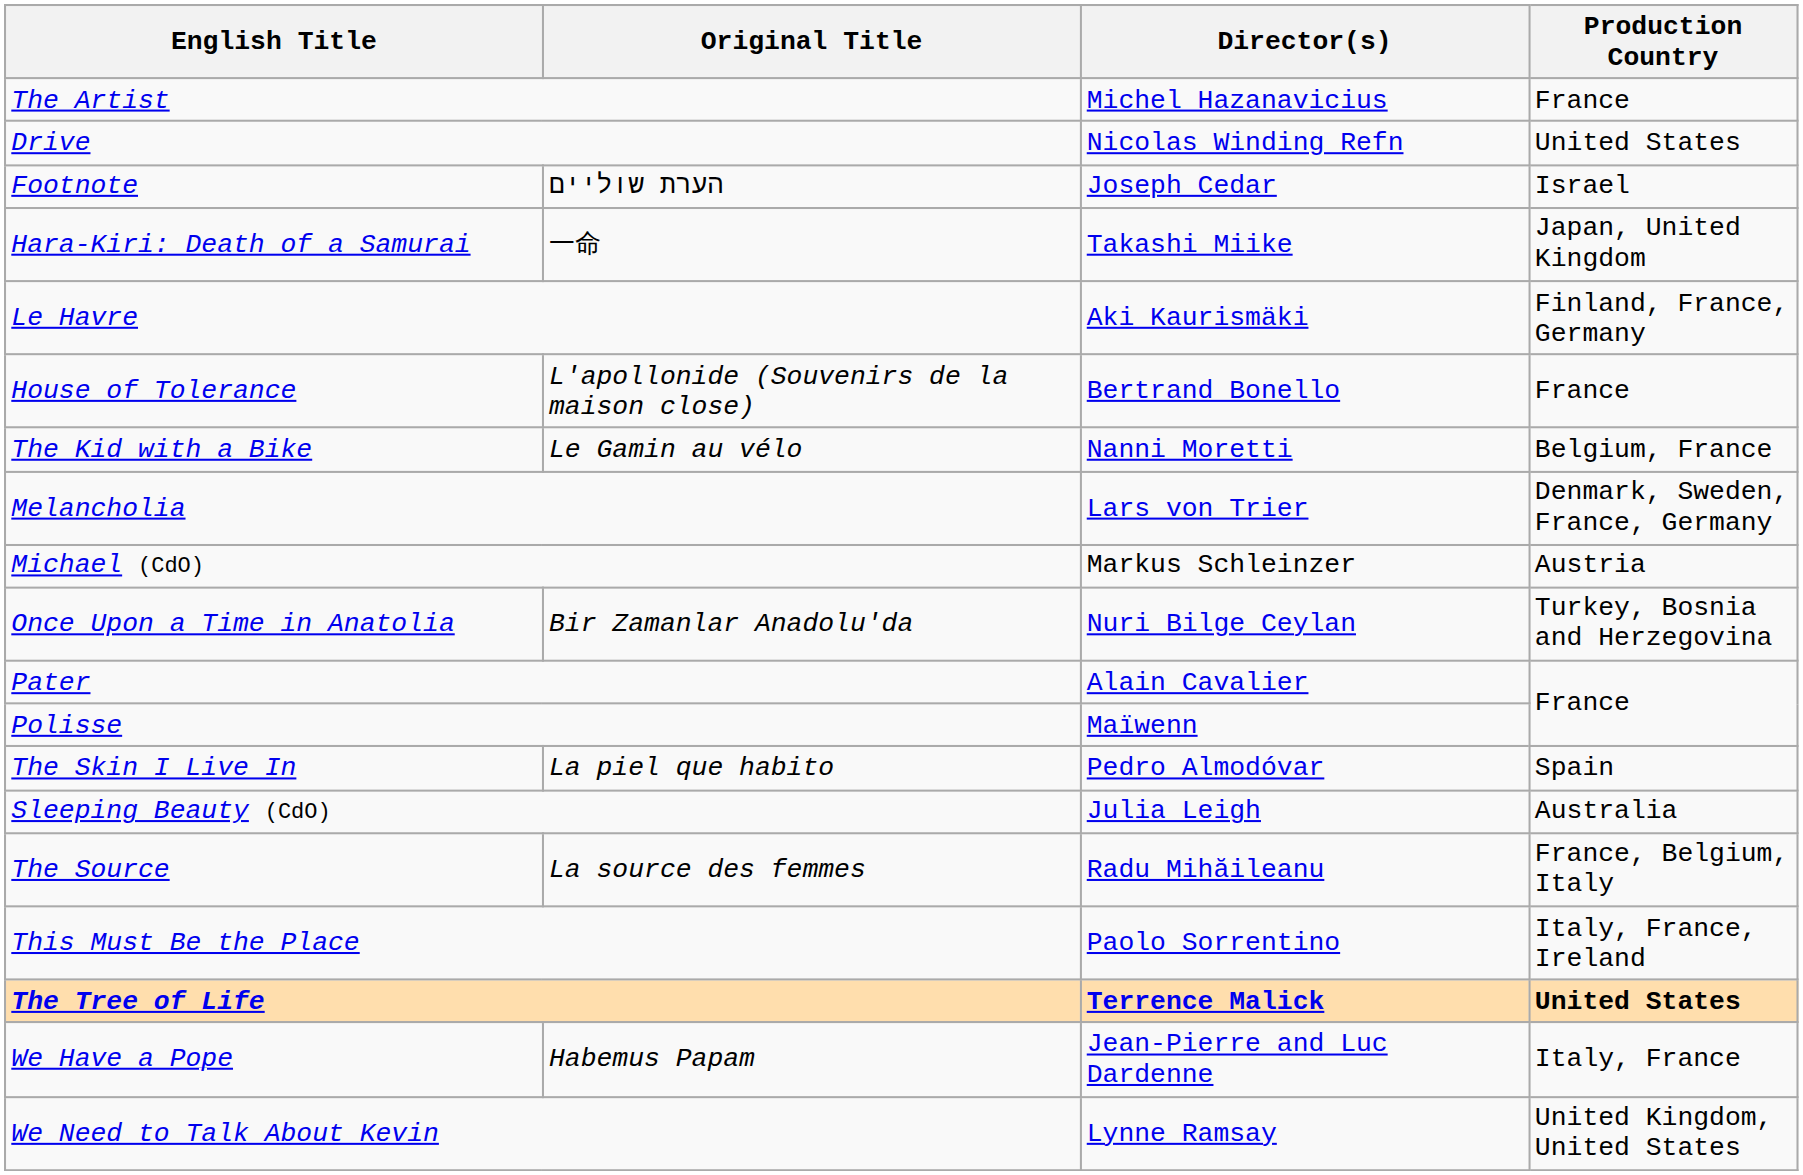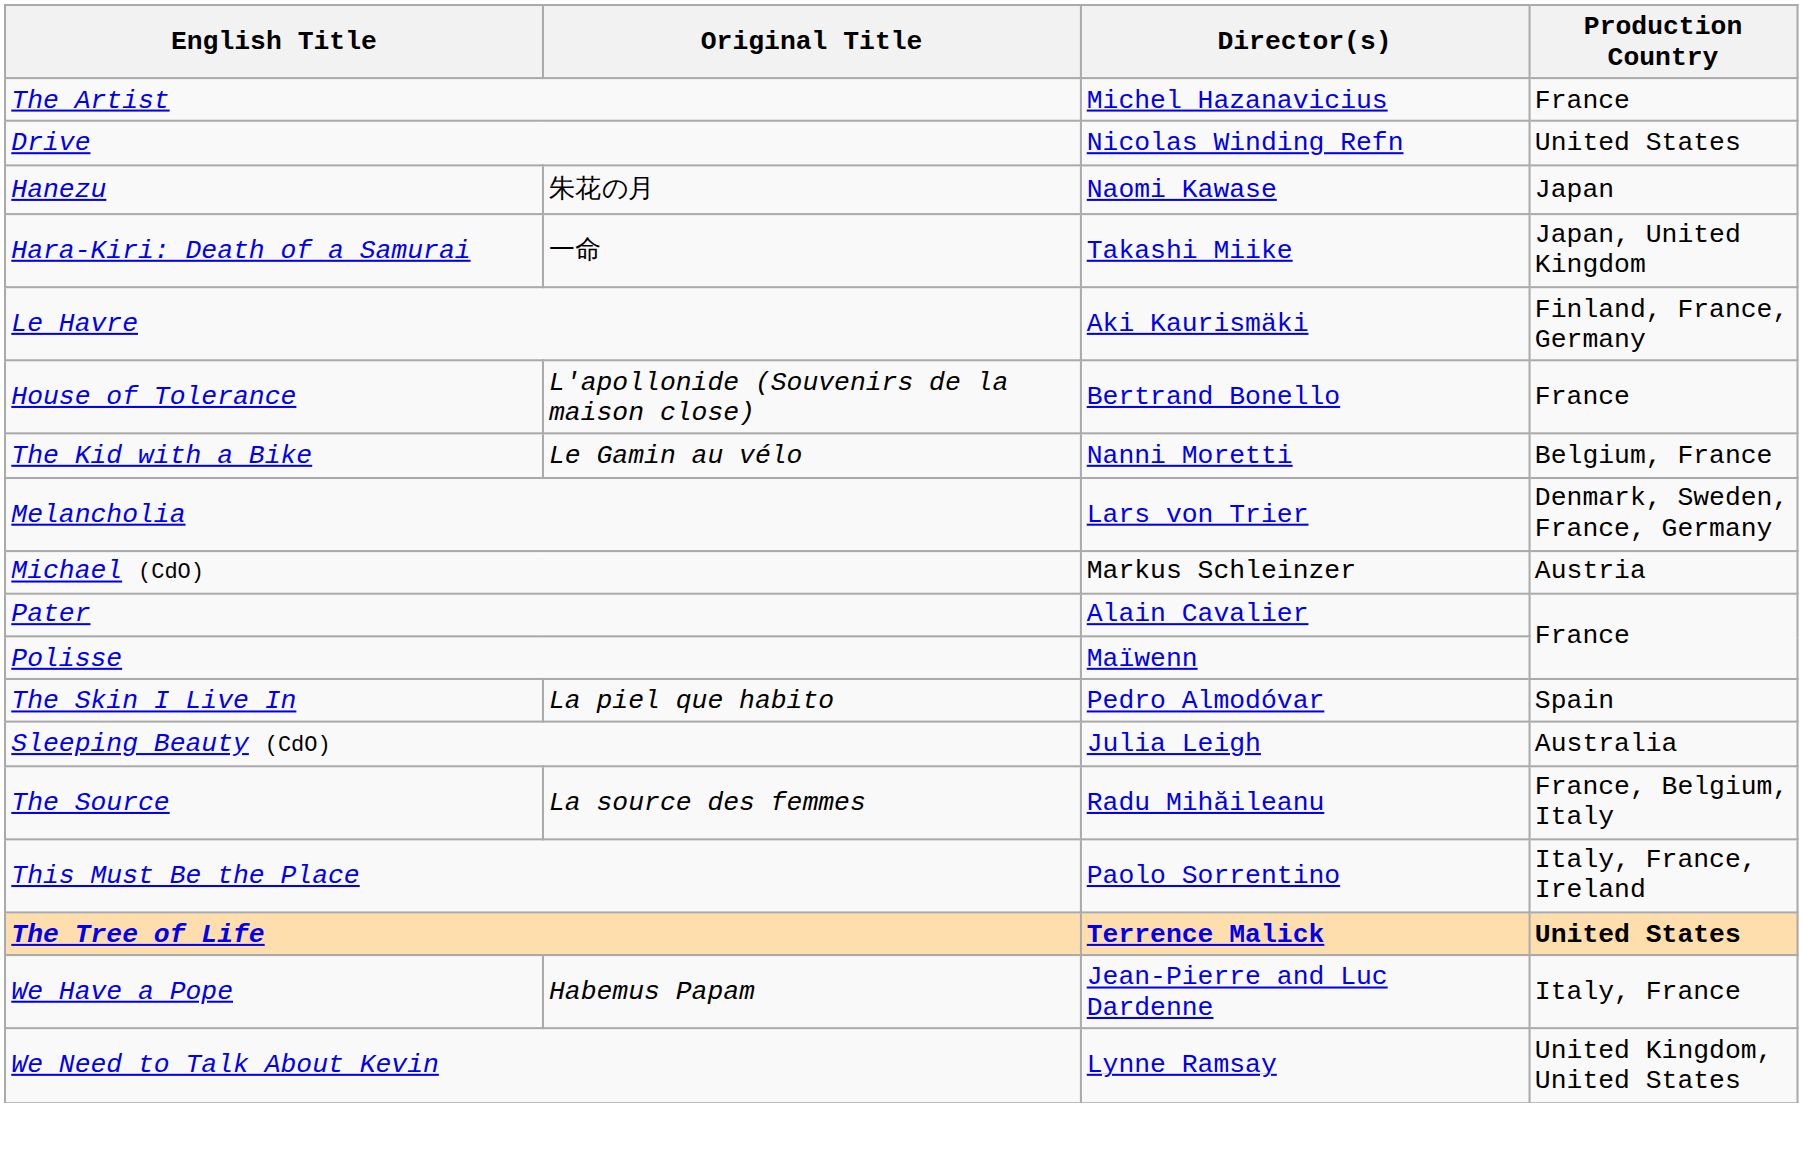 <table class="wikitable" style="width:100%; margin-bottom:2px" cellpadding="5">
 <tr>
 <th style="width:30%">English Title</th>
 <th style="width:30%">Original Title</th>
 <th style="width:25%">Director(s)</th>
 <th style="width:15%">Production Country</th>
 </tr>
 <tr>
 <td colspan=2 data-sort-value="Artist"><em><a href='#'>The Artist</a></em></td>
 <td data-sort-value="Hazanavicius"><a href='#'>Michel Hazanavicius</a></td>
 <td>France</td>
 </tr>
 <tr>
 <td colspan=2><em><a href='#'>Drive</a></em></td>
 <td data-sort-value="Winding"><a href='#'>Nicolas Winding Refn</a></td>
 <td>United States</td>
 </tr>
 <tr>
-<td><em><a href='#'>Footnote</a></em></td>
-<td>הערת שוליים</td>
-<td data-sort-value="Cedar"><a href='#'>Joseph Cedar</a></td>
-<td>Israel</td>
+<td><em><a href='#'>Hanezu</a></em></td>
+<td data-sort-value="Hanezu">朱花の月</td>
+<td data-sort-value="Kawase"><a href='#'>Naomi Kawase</a></td>
+<td>Japan</td>
 </tr>
 <tr>
 <td><em><a href='#'>Hara-Kiri: Death of a Samurai</a></em></td>
 <td data-sort-value="Ichimei">一命</td>
 <td data-sort-value="Miike"><a href='#'>Takashi Miike</a></td>
 <td>Japan, United Kingdom</td>
 </tr>
 <tr>
 <td colspan=2 data-sort-value="Havre"><em><a href='#'>Le Havre</a></em></td>
 <td data-sort-value="Kaurismäki"><a href='#'>Aki Kaurismäki</a></td>
 <td>Finland, France, Germany</td>
 </tr>
 <tr>
 <td><em><a href='#'>House of Tolerance</a></em></td>
 <td data-sort-value="Apollonide"><em>L'apollonide (Souvenirs de la maison close)</em></td>
 <td data-sort-value="Bonello"><a href='#'>Bertrand Bonello</a></td>
 <td>France</td>
 </tr>
 <tr>
 <td data-sort-value="Kid with"><em><a href='#'>The Kid with a Bike</a></em></td>
 <td data-sort-value="Gamin"><em>Le Gamin au vélo</em></td>
 <td data-sort-value="Moretti"><a href='#'>Nanni Moretti</a></td>
 <td>Belgium, France</td>
 </tr>
 <tr>
 <td colspan=2><em><a href='#'>Melancholia</a></em></td>
 <td data-sort-value="von Trier"><a href='#'>Lars von Trier</a></td>
 <td>Denmark, Sweden, France, Germany</td>
 </tr>
 <tr>
 <td colspan=2><em><a href='#'>Michael</a></em> <small>(CdO)</small></td>
 <td data-sort-value="Schleinzer">Markus Schleinzer</td>
 <td>Austria</td>
-</tr>
-<tr>
-<td><em><a href='#'>Once Upon a Time in Anatolia</a></em></td>
-<td><em>Bir Zamanlar Anadolu'da</em></td>
-<td data-sort-value="Ceylan"><a href='#'>Nuri Bilge Ceylan</a></td>
-<td>Turkey, Bosnia and Herzegovina</td>
 </tr>
 <tr>
 <td colspan=2><em><a href='#'>Pater</a></em></td>
 <td data-sort-value="Cavalier"><a href='#'>Alain Cavalier</a></td>
 <td rowspan="2">France</td>
 </tr>
 <tr>
 <td colspan=2><em><a href='#'>Polisse</a></em></td>
 <td data-sort-value="Le Besco"><a href='#'>Maïwenn</a></td>
 </tr>
 <tr>
 <td data-sort-value="Skin"><em><a href='#'>The Skin I Live In</a></em></td>
 <td data-sort-value="piel"><em>La piel que habito</em></td>
 <td data-sort-value="Almodóvar"><a href='#'>Pedro Almodóvar</a></td>
 <td>Spain</td>
 </tr>
 <tr>
 <td colspan=2><em><a href='#'>Sleeping Beauty</a></em> <small>(CdO)</small></td>
 <td data-sort-value="Leigh"><a href='#'>Julia Leigh</a></td>
 <td>Australia</td>
 </tr>
 <tr>
 <td data-sort-value="Source"><em><a href='#'>The Source</a></em></td>
 <td data-sort-value="Source"><em>La source des femmes</em></td>
 <td data-sort-value="Mihaileanu"><a href='#'>Radu Mihăileanu</a></td>
 <td>France, Belgium, Italy</td>
 </tr>
 <tr>
 <td colspan=2><em><a href='#'>This Must Be the Place</a></em></td>
 <td data-sort-value="Sorrentino"><a href='#'>Paolo Sorrentino</a></td>
 <td>Italy, France, Ireland</td>
 </tr>
 <tr style="background:#FFDEAD">
 <td colspan=2 data-sort-value="Tree of Life"><strong><em><a href='#'>The Tree of Life</a></em></strong></td>
 <td data-sort-value="Malick"><strong><a href='#'>Terrence Malick</a></strong></td>
 <td><strong>United States</strong></td>
 </tr>
 <tr>
 <td><em><a href='#'>We Have a Pope</a></em></td>
 <td><em>Habemus Papam</em></td>
 <td data-sort-value="Dardenne"><a href='#'>Jean-Pierre and Luc Dardenne</a></td>
 <td>Italy, France</td>
 </tr>
 <tr>
 <td colspan=2><em><a href='#'>We Need to Talk About Kevin</a></em></td>
 <td data-sort-value="Ramsay"><a href='#'>Lynne Ramsay</a></td>
 <td>United Kingdom, United States</td>
 </tr>
 </table>
